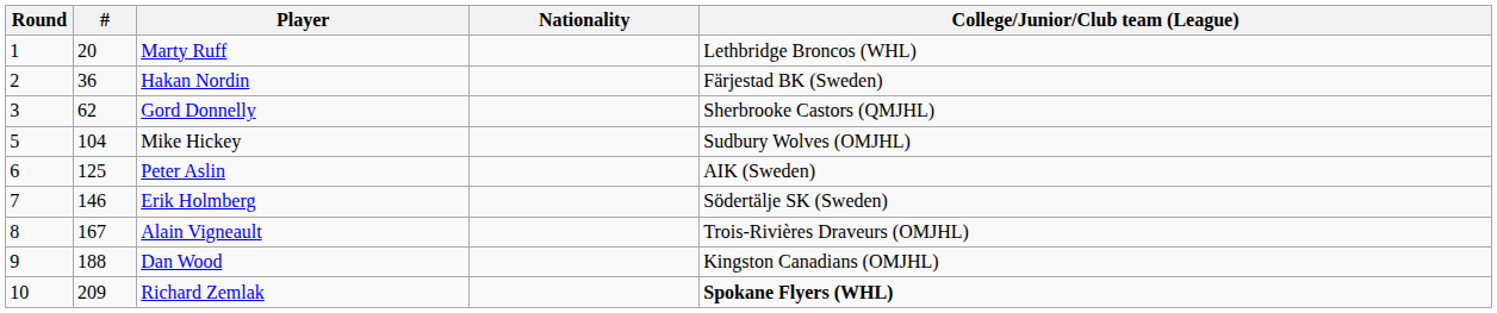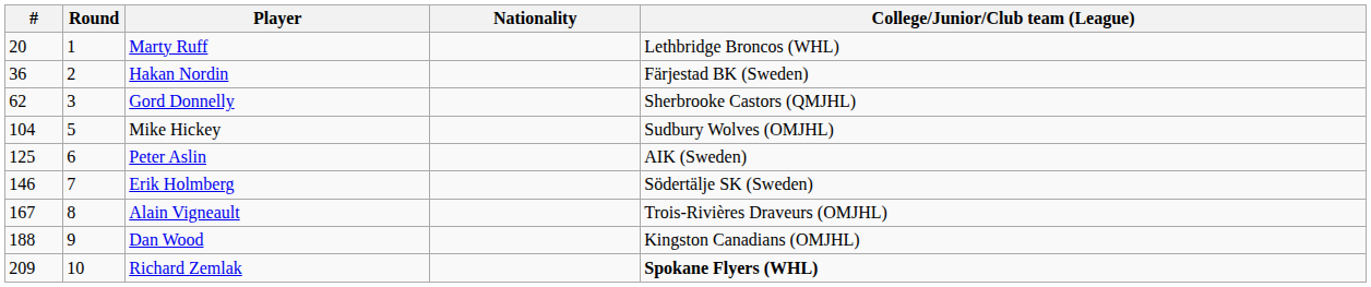 <table class="wikitable">
 <tr align="center">
+<th bgcolor="#DDDDFF" width="4.0%">#</th>
 <th bgcolor="#DDDDFF" width="4.0%">Round</th>
-<th bgcolor="#DDDDFF" width="4.0%">#</th>
 <th bgcolor="#DDDDFF" width="21.0%">Player</th>
 <th bgcolor="#DDDDFF" width="14.5%">Nationality</th>
 <th bgcolor="#DDDDFF" width="50.0%">College/Junior/Club team (League)</th>
 </tr>
 <tr>
+<td>20</td>
 <td>1</td>
-<td>20</td>
 <td><a href='#'>Marty Ruff</a></td>
 <td></td>
 <td>Lethbridge Broncos (WHL)</td>
 </tr>
 <tr>
+<td>36</td>
 <td>2</td>
-<td>36</td>
 <td><a href='#'>Hakan Nordin</a></td>
 <td></td>
 <td>Färjestad BK (Sweden)</td>
 </tr>
 <tr>
+<td>62</td>
 <td>3</td>
-<td>62</td>
 <td><a href='#'>Gord Donnelly</a></td>
 <td></td>
 <td>Sherbrooke Castors (QMJHL)</td>
 </tr>
 <tr>
+<td>104</td>
 <td>5</td>
-<td>104</td>
 <td>Mike Hickey</td>
 <td></td>
 <td>Sudbury Wolves (OMJHL)</td>
 </tr>
 <tr>
+<td>125</td>
 <td>6</td>
-<td>125</td>
 <td><a href='#'>Peter Aslin</a></td>
 <td></td>
 <td>AIK (Sweden)</td>
 </tr>
 <tr>
+<td>146</td>
 <td>7</td>
-<td>146</td>
 <td><a href='#'>Erik Holmberg</a></td>
 <td></td>
 <td>Södertälje SK (Sweden)</td>
 </tr>
 <tr>
+<td>167</td>
 <td>8</td>
-<td>167</td>
 <td><a href='#'>Alain Vigneault</a></td>
 <td></td>
 <td>Trois-Rivières Draveurs (OMJHL)</td>
 </tr>
 <tr>
+<td>188</td>
 <td>9</td>
-<td>188</td>
 <td><a href='#'>Dan Wood</a></td>
 <td></td>
 <td>Kingston Canadians (OMJHL)</td>
 </tr>
 <tr>
+<td>209</td>
 <td>10</td>
-<td>209</td>
 <td><a href='#'>Richard Zemlak</a></td>
 <td></td>
 <td><strong>Spokane Flyers (WHL)</strong></td>
 </tr>
 </table>
